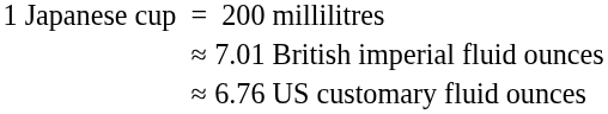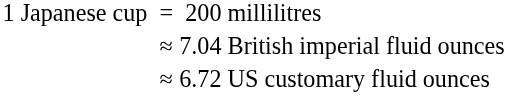 <table>
 <tr>
 <td>1 Japanese cup </td>
 <td>=</td>
 <td align=right>200</td>
 <td>millilitres</td>
 </tr>
 <tr>
 <td></td>
 <td>≈</td>
-<td align=right>7.01</td>
+<td align=right>7.04</td>
 <td>British imperial fluid ounces</td>
 </tr>
 <tr>
 <td></td>
 <td>≈</td>
-<td align=right>6.76</td>
+<td align=right>6.72</td>
 <td>US customary fluid ounces</td>
 </tr>
 </table>
